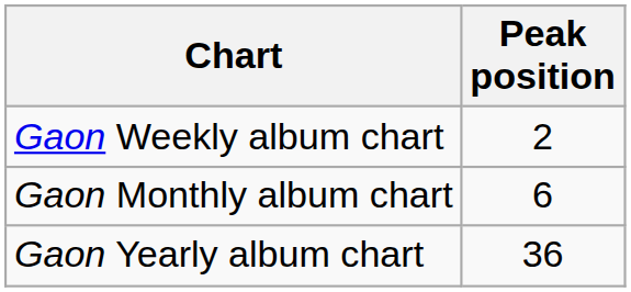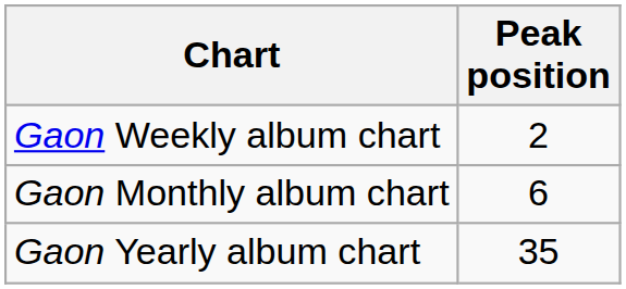 <table class="wikitable sortable">
 <tr>
 <th>Chart</th>
 <th>Peak<br>position</th>
 </tr>
 <tr>
 <td><em><a href='#'>Gaon</a></em> Weekly album chart</td>
 <td align="center">2</td>
 </tr>
 <tr>
 <td><em>Gaon</em> Monthly album chart</td>
 <td align="center">6</td>
 </tr>
 <tr>
 <td><em>Gaon</em> Yearly album chart</td>
-<td align="center">36</td>
+<td align="center">35</td>
 </tr>
 </table>
